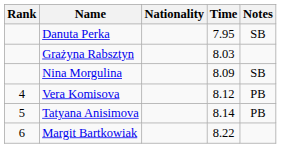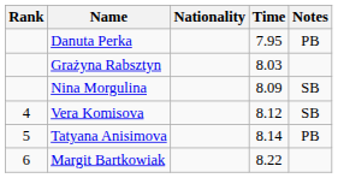 <table class="wikitable sortable" style="text-align:center">
 <tr>
 <th>Rank</th>
 <th>Name</th>
 <th>Nationality</th>
 <th>Time</th>
 <th>Notes</th>
 </tr>
 <tr>
 <td></td>
 <td align="left"><a href='#'>Danuta Perka</a></td>
 <td align=left></td>
 <td>7.95</td>
-<td>SB</td>
+<td>PB</td>
 </tr>
 <tr>
 <td></td>
 <td align="left"><a href='#'>Grażyna Rabsztyn</a></td>
 <td align=left></td>
 <td>8.03</td>
 <td></td>
 </tr>
 <tr>
 <td></td>
 <td align="left"><a href='#'>Nina Morgulina</a></td>
 <td align=left></td>
 <td>8.09</td>
 <td>SB</td>
 </tr>
 <tr>
 <td>4</td>
 <td align="left"><a href='#'>Vera Komisova</a></td>
 <td align=left></td>
 <td>8.12</td>
-<td>PB</td>
+<td>SB</td>
 </tr>
 <tr>
 <td>5</td>
 <td align="left"><a href='#'>Tatyana Anisimova</a></td>
 <td align=left></td>
 <td>8.14</td>
 <td>PB</td>
 </tr>
 <tr>
 <td>6</td>
 <td align="left"><a href='#'>Margit Bartkowiak</a></td>
 <td align=left></td>
 <td>8.22</td>
 <td></td>
 </tr>
 </table>
